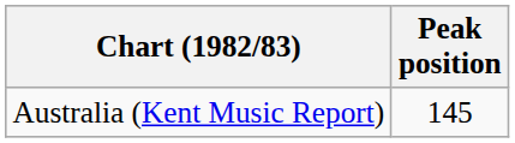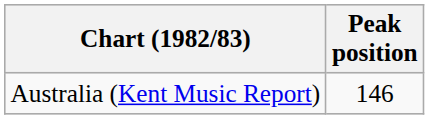 <table class="wikitable">
 <tr>
 <th>Chart (1982/83)</th>
 <th>Peak<br>position</th>
 </tr>
 <tr>
 <td>Australia (<a href='#'>Kent Music Report</a>)</td>
-<td style="text-align:center;">145</td>
+<td style="text-align:center;">146</td>
 </tr>
 </table>
